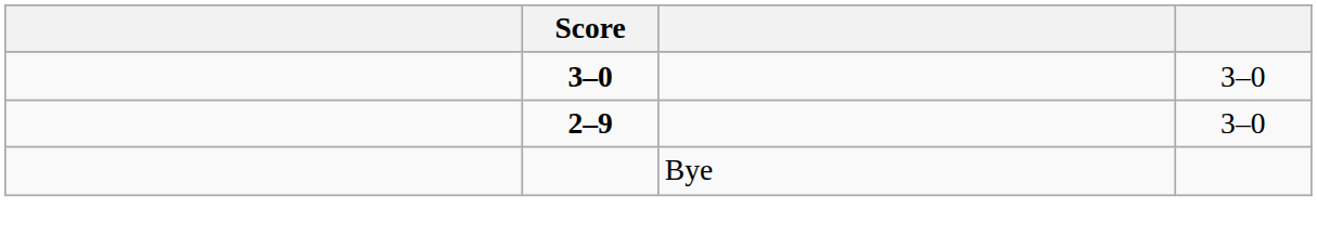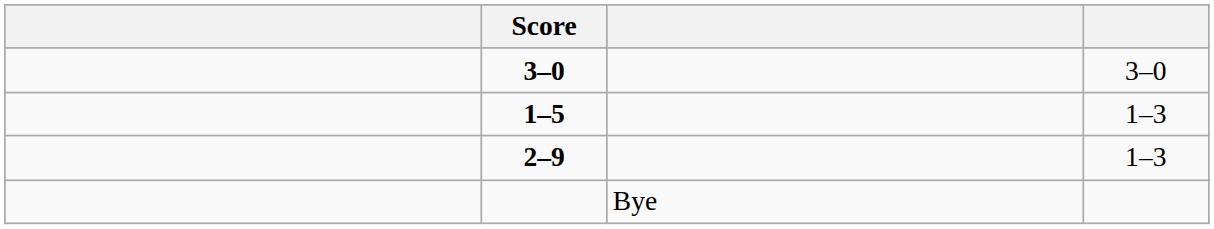 <table class="wikitable" style="text-align: center; ">
 <tr>
 <th align="right" width="270"></th>
 <th width="65">Score</th>
 <th align="left" width="270"></th>
 <th width="65"></th>
 </tr>
 <tr>
 <td align="left"><strong></strong></td>
 <td><strong>3–0</strong></td>
 <td align="left"></td>
 <td>3–0 <strong></strong></td>
 </tr>
 <tr>
 <td align="left"></td>
+<td><strong>1–5</strong></td>
+<td align="left"><strong></strong></td>
+<td>1–3 <strong></strong></td>
+</tr>
+<tr>
+<td align="left"></td>
 <td><strong>2–9</strong></td>
 <td align="left"><strong></strong></td>
-<td>3–0 <strong></strong></td>
+<td>1–3 <strong></strong></td>
 </tr>
 <tr>
 <td align="left"><strong></strong></td>
 <td></td>
 <td align="left">Bye</td>
 <td></td>
 </tr>
 </table>
